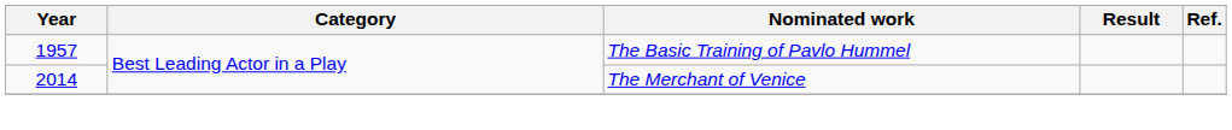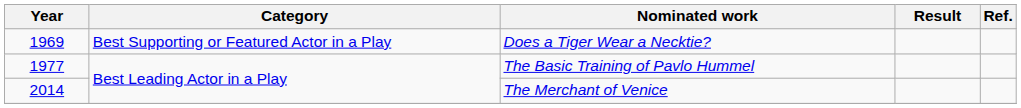 <table class=wikitable>
 <tr>
 <th scope="col" style="width:5em;">Year</th>
 <th scope="col" style="width:26em;">Category</th>
 <th scope="col" style="width:25em;">Nominated work</th>
 <th scope="col" style="width:5em;">Result</th>
 <th>Ref.</th>
 </tr>
 <tr>
-<td style="text-align:center;"><a href='#'>1957</a></td>
+<td style="text-align:center;"><a href='#'>1969</a></td>
+<td><a href='#'>Best Supporting or Featured Actor in a Play</a></td>
+<td><em><a href='#'>Does a Tiger Wear a Necktie?</a></em></td>
+<td></td>
+<td style="text-align:center;"></td>
+</tr>
+<tr>
+<td style="text-align:center;"><a href='#'>1977</a></td>
 <td rowspan=2><a href='#'>Best Leading Actor in a Play</a></td>
 <td><em><a href='#'>The Basic Training of Pavlo Hummel</a></em></td>
 <td></td>
 <td style="text-align:center;"></td>
 </tr>
 <tr>
 <td style="text-align:center;"><a href='#'>2014</a></td>
 <td><em><a href='#'>The Merchant of Venice</a></em></td>
 <td></td>
 <td style="text-align:center;"></td>
 </tr>
 <tr>
 </tr>
 </table>
